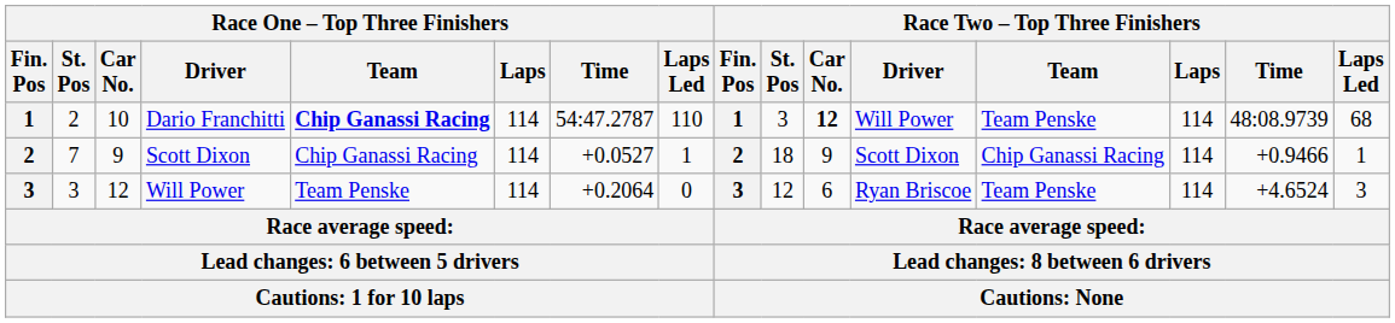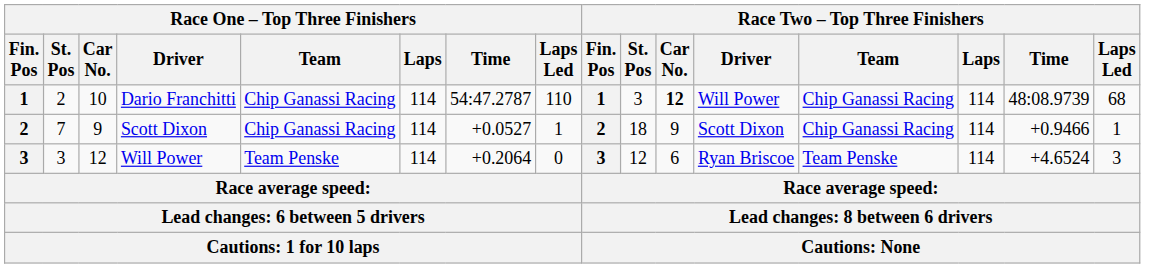 <table class="wikitable" style="font-size:95%;">
 <tr>
 <th colspan=8>Race One – Top Three Finishers</th>
 <th colspan=8>Race Two – Top Three Finishers</th>
 </tr>
 <tr>
 <th>Fin.<br>Pos</th>
 <th>St.<br>Pos</th>
 <th>Car<br>No.</th>
 <th>Driver</th>
 <th>Team</th>
 <th>Laps</th>
 <th>Time</th>
 <th>Laps<br>Led</th>
 <th>Fin.<br>Pos</th>
 <th>St.<br>Pos</th>
 <th>Car<br>No.</th>
 <th>Driver</th>
 <th>Team</th>
 <th>Laps</th>
 <th>Time</th>
 <th>Laps<br>Led</th>
 </tr>
 <tr>
 <th>1</th>
 <td align=center>2</td>
 <td align=center>10</td>
 <td> <a href='#'>Dario Franchitti</a></td>
-<td><strong><a href='#'>Chip Ganassi Racing</a></strong></td>
+<td><a href='#'>Chip Ganassi Racing</a></td>
 <td align=center>114</td>
 <td align=right>54:47.2787</td>
 <td align=center>110</td>
 <th>1</th>
 <td align=center>3</td>
 <td align=center><strong>12</strong></td>
 <td> <a href='#'>Will Power</a></td>
-<td><a href='#'>Team Penske</a></td>
+<td><a href='#'>Chip Ganassi Racing</a></td>
 <td align=center>114</td>
 <td align=right>48:08.9739</td>
 <td align=center>68</td>
 </tr>
 <tr>
 <th>2</th>
 <td align=center>7</td>
 <td align=center>9</td>
 <td> <a href='#'>Scott Dixon</a></td>
 <td><a href='#'>Chip Ganassi Racing</a></td>
 <td align=center>114</td>
 <td align=right>+0.0527</td>
 <td align=center>1</td>
 <th>2</th>
 <td align=center>18</td>
 <td align=center>9</td>
 <td> <a href='#'>Scott Dixon</a></td>
 <td><a href='#'>Chip Ganassi Racing</a></td>
 <td align=center>114</td>
 <td align=right>+0.9466</td>
 <td align=center>1</td>
 </tr>
 <tr>
 <th>3</th>
 <td align=center>3</td>
 <td align=center>12</td>
 <td> <a href='#'>Will Power</a></td>
 <td><a href='#'>Team Penske</a></td>
 <td align=center>114</td>
 <td align=right>+0.2064</td>
 <td align=center>0</td>
 <th>3</th>
 <td align=center>12</td>
 <td align=center>6</td>
 <td> <a href='#'>Ryan Briscoe</a></td>
 <td><a href='#'>Team Penske</a></td>
 <td align=center>114</td>
 <td align=right>+4.6524</td>
 <td align=center>3</td>
 </tr>
 <tr>
 <th colspan=8>Race average speed: </th>
 <th colspan=8>Race average speed: </th>
 </tr>
 <tr>
 <th colspan=8>Lead changes: 6 between 5 drivers</th>
 <th colspan=8>Lead changes: 8 between 6 drivers</th>
 </tr>
 <tr>
 <th colspan=8>Cautions: 1 for 10 laps</th>
 <th colspan=8>Cautions: None</th>
 </tr>
 </table>
